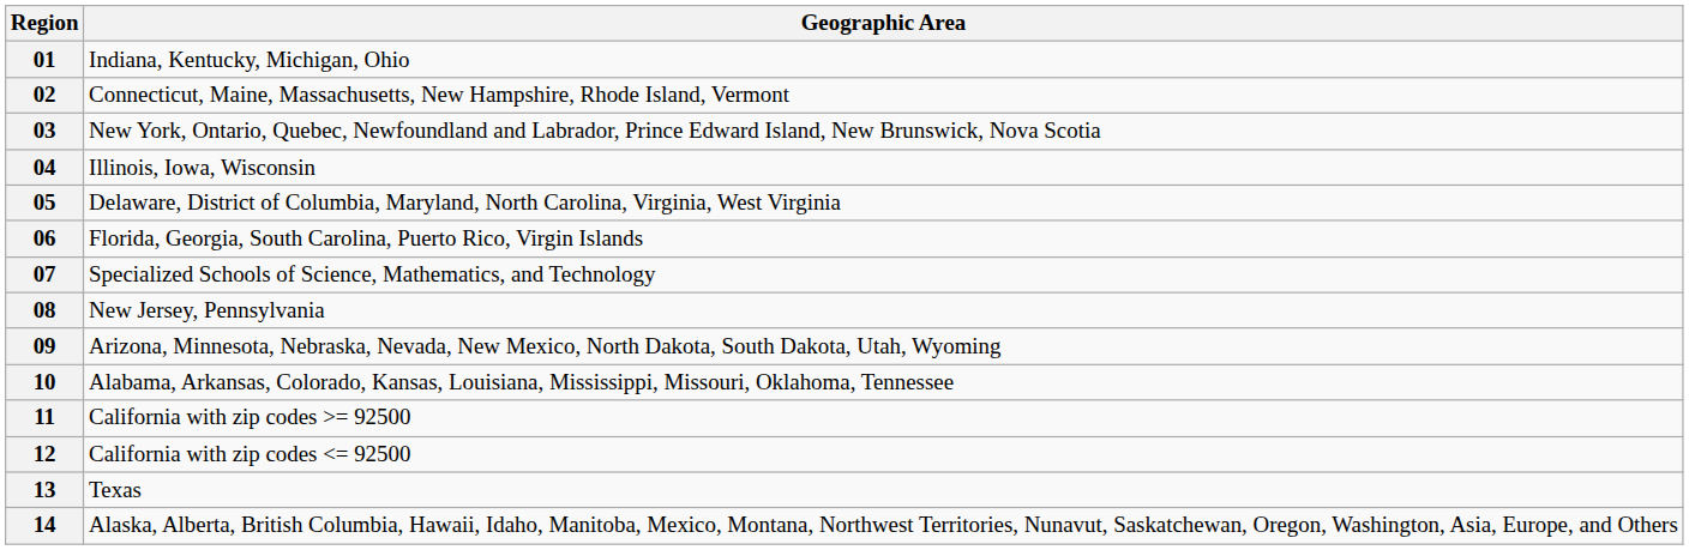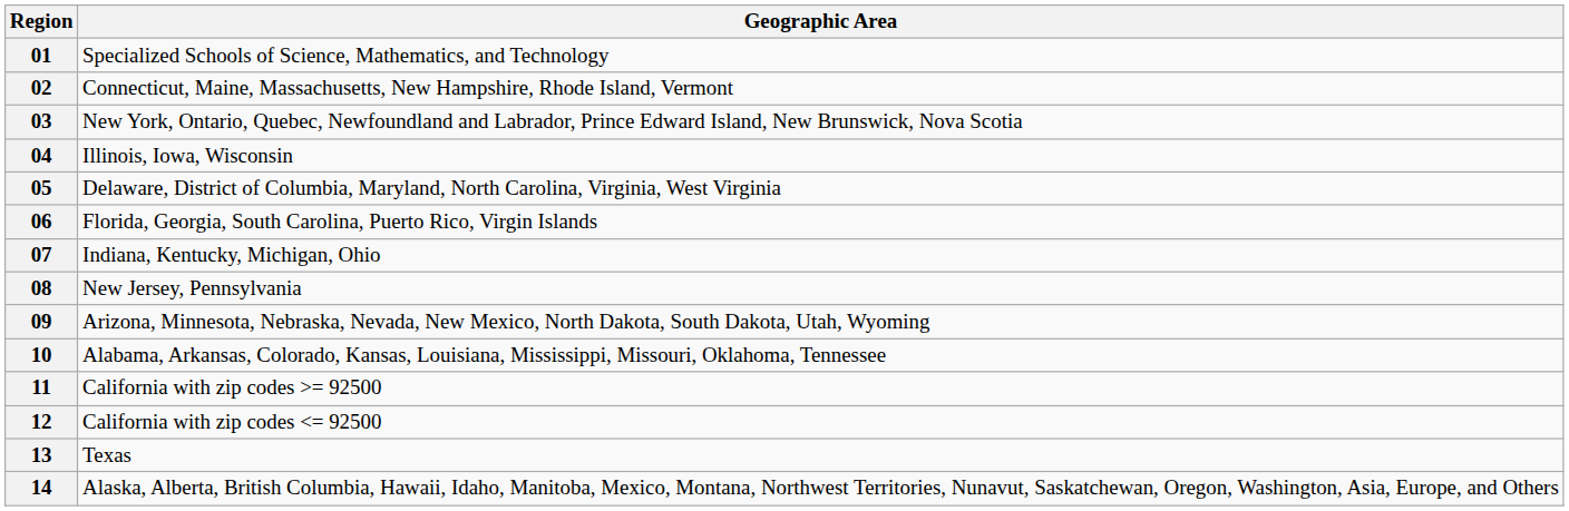 <table class="wikitable" style="margin: 1em auto 1em auto;">
 <tr>
 <th>Region</th>
 <th>Geographic Area</th>
 </tr>
 <tr>
 <th>01</th>
-<td>Indiana, Kentucky, Michigan, Ohio</td>
+<td>Specialized Schools of Science, Mathematics, and Technology</td>
 </tr>
 <tr>
 <th>02</th>
 <td>Connecticut, Maine, Massachusetts, New Hampshire, Rhode Island, Vermont</td>
 </tr>
 <tr>
 <th>03</th>
 <td>New York, Ontario, Quebec, Newfoundland and Labrador, Prince Edward Island, New Brunswick, Nova Scotia</td>
 </tr>
 <tr>
 <th>04</th>
 <td>Illinois, Iowa, Wisconsin</td>
 </tr>
 <tr>
 <th>05</th>
 <td>Delaware, District of Columbia, Maryland, North Carolina, Virginia, West Virginia</td>
 </tr>
 <tr>
 <th>06</th>
 <td>Florida, Georgia, South Carolina, Puerto Rico, Virgin Islands</td>
 </tr>
 <tr>
 <th>07</th>
-<td>Specialized Schools of Science, Mathematics, and Technology</td>
+<td>Indiana, Kentucky, Michigan, Ohio</td>
 </tr>
 <tr>
 <th>08</th>
 <td>New Jersey, Pennsylvania</td>
 </tr>
 <tr>
 <th>09</th>
 <td>Arizona, Minnesota, Nebraska, Nevada, New Mexico, North Dakota, South Dakota, Utah, Wyoming</td>
 </tr>
 <tr>
 <th>10</th>
 <td>Alabama, Arkansas, Colorado, Kansas, Louisiana, Mississippi, Missouri, Oklahoma, Tennessee</td>
 </tr>
 <tr>
 <th>11</th>
 <td>California with zip codes >= 92500</td>
 </tr>
 <tr>
 <th>12</th>
 <td>California with zip codes <= 92500</td>
 </tr>
 <tr>
 <th>13</th>
 <td>Texas</td>
 </tr>
 <tr>
 <th>14</th>
 <td>Alaska, Alberta, British Columbia, Hawaii, Idaho, Manitoba, Mexico, Montana, Northwest Territories, Nunavut, Saskatchewan, Oregon, Washington, Asia, Europe, and Others</td>
 </tr>
 </table>
